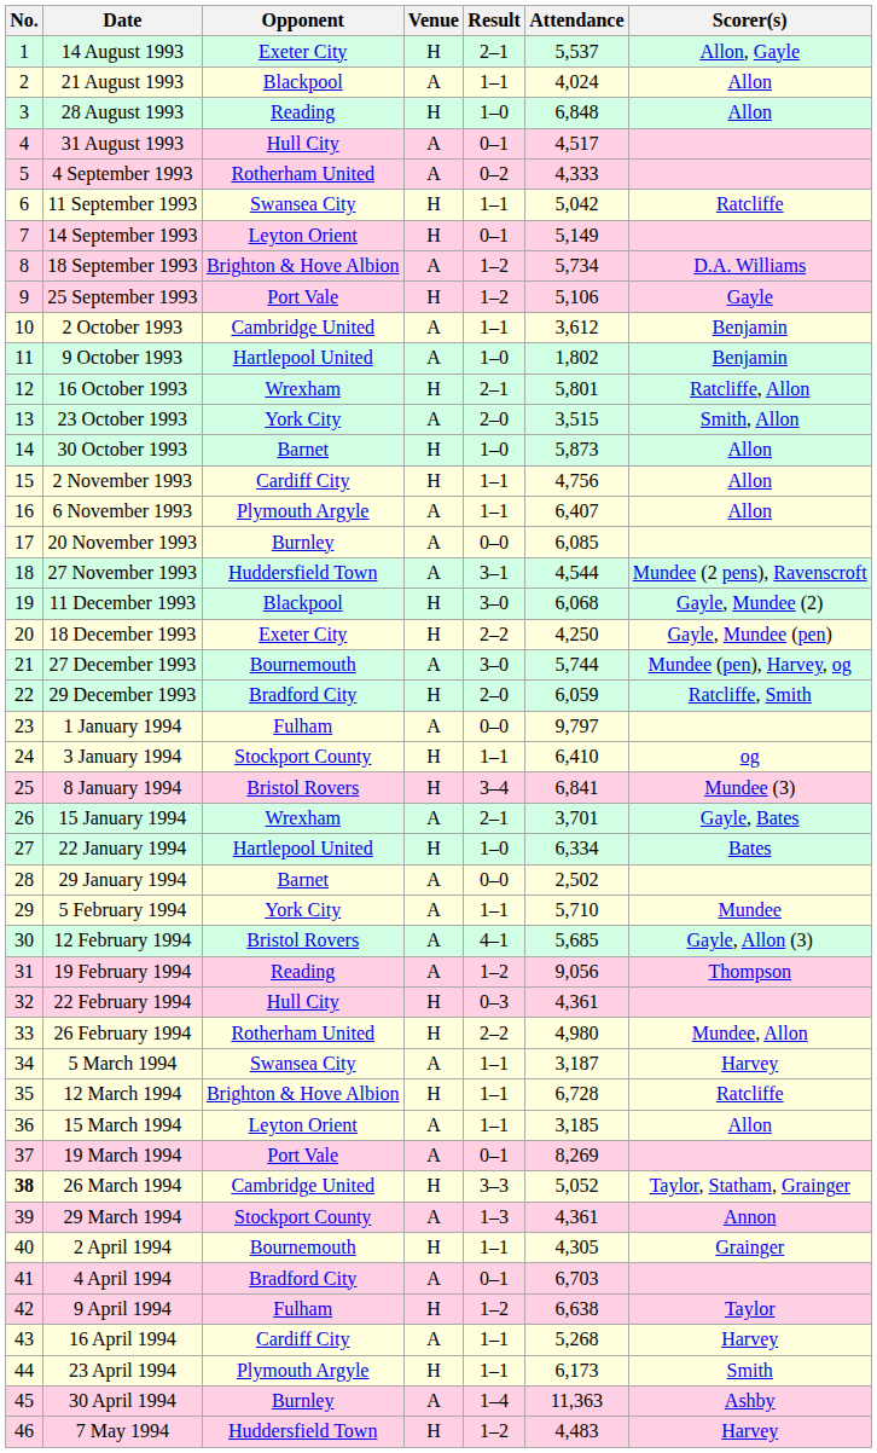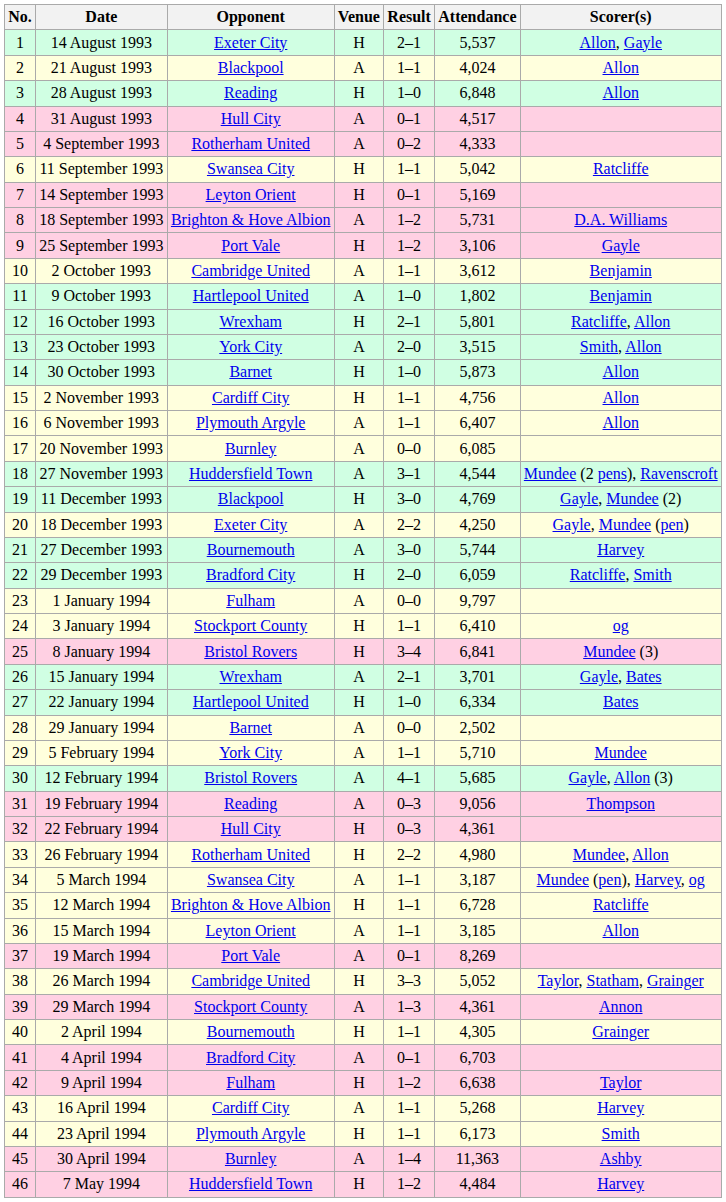 <table class="wikitable sortable" style="text-align:center;">
 <tr>
 <th>No.</th>
 <th>Date</th>
 <th>Opponent</th>
 <th>Venue</th>
 <th>Result</th>
 <th>Attendance</th>
 <th>Scorer(s)</th>
 </tr>
 <tr style="background:#d0ffe3;">
 <td>1</td>
 <td>14 August 1993</td>
 <td><a href='#'>Exeter City</a></td>
 <td>H</td>
 <td>2–1</td>
 <td>5,537</td>
 <td><a href='#'>Allon</a>, <a href='#'>Gayle</a></td>
 </tr>
 <tr style="background:#ffd;">
 <td>2</td>
 <td>21 August 1993</td>
 <td><a href='#'>Blackpool</a></td>
 <td>A</td>
 <td>1–1</td>
 <td>4,024</td>
 <td><a href='#'>Allon</a></td>
 </tr>
 <tr style="background:#d0ffe3;">
 <td>3</td>
 <td>28 August 1993</td>
 <td><a href='#'>Reading</a></td>
 <td>H</td>
 <td>1–0</td>
 <td>6,848</td>
 <td><a href='#'>Allon</a></td>
 </tr>
 <tr style="background:#ffd0e3;">
 <td>4</td>
 <td>31 August 1993</td>
 <td><a href='#'>Hull City</a></td>
 <td>A</td>
 <td>0–1</td>
 <td>4,517</td>
 <td></td>
 </tr>
 <tr style="background:#ffd0e3;">
 <td>5</td>
 <td>4 September 1993</td>
 <td><a href='#'>Rotherham United</a></td>
 <td>A</td>
 <td>0–2</td>
 <td>4,333</td>
 <td></td>
 </tr>
 <tr style="background:#ffd;">
 <td>6</td>
 <td>11 September 1993</td>
 <td><a href='#'>Swansea City</a></td>
 <td>H</td>
 <td>1–1</td>
 <td>5,042</td>
 <td><a href='#'>Ratcliffe</a></td>
 </tr>
 <tr style="background:#ffd0e3;">
 <td>7</td>
 <td>14 September 1993</td>
 <td><a href='#'>Leyton Orient</a></td>
 <td>H</td>
 <td>0–1</td>
-<td>5,149</td>
+<td>5,169</td>
 <td></td>
 </tr>
 <tr style="background:#ffd0e3;">
 <td>8</td>
 <td>18 September 1993</td>
 <td><a href='#'>Brighton & Hove Albion</a></td>
 <td>A</td>
 <td>1–2</td>
-<td>5,734</td>
+<td>5,731</td>
 <td><a href='#'>D.A. Williams</a></td>
 </tr>
 <tr style="background:#ffd0e3;">
 <td>9</td>
 <td>25 September 1993</td>
 <td><a href='#'>Port Vale</a></td>
 <td>H</td>
 <td>1–2</td>
-<td>5,106</td>
+<td>3,106</td>
 <td><a href='#'>Gayle</a></td>
 </tr>
 <tr style="background:#ffd;">
 <td>10</td>
 <td>2 October 1993</td>
 <td><a href='#'>Cambridge United</a></td>
 <td>A</td>
 <td>1–1</td>
 <td>3,612</td>
 <td><a href='#'>Benjamin</a></td>
 </tr>
 <tr style="background:#d0ffe3;">
 <td>11</td>
 <td>9 October 1993</td>
 <td><a href='#'>Hartlepool United</a></td>
 <td>A</td>
 <td>1–0</td>
 <td>1,802</td>
 <td><a href='#'>Benjamin</a></td>
 </tr>
 <tr style="background:#d0ffe3;">
 <td>12</td>
 <td>16 October 1993</td>
 <td><a href='#'>Wrexham</a></td>
 <td>H</td>
 <td>2–1</td>
 <td>5,801</td>
 <td><a href='#'>Ratcliffe</a>, <a href='#'>Allon</a></td>
 </tr>
 <tr style="background:#d0ffe3;">
 <td>13</td>
 <td>23 October 1993</td>
 <td><a href='#'>York City</a></td>
 <td>A</td>
 <td>2–0</td>
 <td>3,515</td>
 <td><a href='#'>Smith</a>, <a href='#'>Allon</a></td>
 </tr>
 <tr style="background:#d0ffe3;">
 <td>14</td>
 <td>30 October 1993</td>
 <td><a href='#'>Barnet</a></td>
 <td>H</td>
 <td>1–0</td>
 <td>5,873</td>
 <td><a href='#'>Allon</a></td>
 </tr>
 <tr style="background:#ffd;">
 <td>15</td>
 <td>2 November 1993</td>
 <td><a href='#'>Cardiff City</a></td>
 <td>H</td>
 <td>1–1</td>
 <td>4,756</td>
 <td><a href='#'>Allon</a></td>
 </tr>
 <tr style="background:#ffd;">
 <td>16</td>
 <td>6 November 1993</td>
 <td><a href='#'>Plymouth Argyle</a></td>
 <td>A</td>
 <td>1–1</td>
 <td>6,407</td>
 <td><a href='#'>Allon</a></td>
 </tr>
 <tr style="background:#ffd;">
 <td>17</td>
 <td>20 November 1993</td>
 <td><a href='#'>Burnley</a></td>
 <td>A</td>
 <td>0–0</td>
 <td>6,085</td>
 <td></td>
 </tr>
 <tr style="background:#d0ffe3;">
 <td>18</td>
 <td>27 November 1993</td>
 <td><a href='#'>Huddersfield Town</a></td>
 <td>A</td>
 <td>3–1</td>
 <td>4,544</td>
 <td><a href='#'>Mundee</a> (2 <a href='#'>pens</a>), <a href='#'>Ravenscroft</a></td>
 </tr>
 <tr style="background:#d0ffe3;">
 <td>19</td>
 <td>11 December 1993</td>
 <td><a href='#'>Blackpool</a></td>
 <td>H</td>
 <td>3–0</td>
-<td>6,068</td>
+<td>4,769</td>
 <td><a href='#'>Gayle</a>, <a href='#'>Mundee</a> (2)</td>
 </tr>
 <tr style="background:#ffd;">
 <td>20</td>
 <td>18 December 1993</td>
 <td><a href='#'>Exeter City</a></td>
-<td>H</td>
+<td>A</td>
 <td>2–2</td>
 <td>4,250</td>
 <td><a href='#'>Gayle</a>, <a href='#'>Mundee</a> (<a href='#'>pen</a>)</td>
 </tr>
 <tr style="background:#d0ffe3;">
 <td>21</td>
 <td>27 December 1993</td>
 <td><a href='#'>Bournemouth</a></td>
 <td>A</td>
 <td>3–0</td>
 <td>5,744</td>
-<td><a href='#'>Mundee</a> (<a href='#'>pen</a>), <a href='#'>Harvey</a>, <a href='#'>og</a></td>
+<td><a href='#'>Harvey</a></td>
 </tr>
 <tr style="background:#d0ffe3;">
 <td>22</td>
 <td>29 December 1993</td>
 <td><a href='#'>Bradford City</a></td>
 <td>H</td>
 <td>2–0</td>
 <td>6,059</td>
 <td><a href='#'>Ratcliffe</a>, <a href='#'>Smith</a></td>
 </tr>
 <tr style="background:#ffd;">
 <td>23</td>
 <td>1 January 1994</td>
 <td><a href='#'>Fulham</a></td>
 <td>A</td>
 <td>0–0</td>
 <td>9,797</td>
 <td></td>
 </tr>
 <tr style="background:#ffd;">
 <td>24</td>
 <td>3 January 1994</td>
 <td><a href='#'>Stockport County</a></td>
 <td>H</td>
 <td>1–1</td>
 <td>6,410</td>
 <td><a href='#'>og</a></td>
 </tr>
 <tr style="background:#ffd0e3;">
 <td>25</td>
 <td>8 January 1994</td>
 <td><a href='#'>Bristol Rovers</a></td>
 <td>H</td>
 <td>3–4</td>
 <td>6,841</td>
 <td><a href='#'>Mundee</a> (3)</td>
 </tr>
 <tr style="background:#d0ffe3;">
 <td>26</td>
 <td>15 January 1994</td>
 <td><a href='#'>Wrexham</a></td>
 <td>A</td>
 <td>2–1</td>
 <td>3,701</td>
 <td><a href='#'>Gayle</a>, <a href='#'>Bates</a></td>
 </tr>
 <tr style="background:#d0ffe3;">
 <td>27</td>
 <td>22 January 1994</td>
 <td><a href='#'>Hartlepool United</a></td>
 <td>H</td>
 <td>1–0</td>
 <td>6,334</td>
 <td><a href='#'>Bates</a></td>
 </tr>
 <tr style="background:#ffd;">
 <td>28</td>
 <td>29 January 1994</td>
 <td><a href='#'>Barnet</a></td>
 <td>A</td>
 <td>0–0</td>
 <td>2,502</td>
 <td></td>
 </tr>
 <tr style="background:#ffd;">
 <td>29</td>
 <td>5 February 1994</td>
 <td><a href='#'>York City</a></td>
 <td>A</td>
 <td>1–1</td>
 <td>5,710</td>
 <td><a href='#'>Mundee</a></td>
 </tr>
 <tr style="background:#d0ffe3;">
 <td>30</td>
 <td>12 February 1994</td>
 <td><a href='#'>Bristol Rovers</a></td>
 <td>A</td>
 <td>4–1</td>
 <td>5,685</td>
 <td><a href='#'>Gayle</a>, <a href='#'>Allon</a> (3)</td>
 </tr>
 <tr style="background:#ffd0e3;">
 <td>31</td>
 <td>19 February 1994</td>
 <td><a href='#'>Reading</a></td>
 <td>A</td>
-<td>1–2</td>
+<td>0–3</td>
 <td>9,056</td>
 <td><a href='#'>Thompson</a></td>
 </tr>
 <tr style="background:#ffd0e3;">
 <td>32</td>
 <td>22 February 1994</td>
 <td><a href='#'>Hull City</a></td>
 <td>H</td>
 <td>0–3</td>
 <td>4,361</td>
 <td></td>
 </tr>
 <tr style="background:#ffd;">
 <td>33</td>
 <td>26 February 1994</td>
 <td><a href='#'>Rotherham United</a></td>
 <td>H</td>
 <td>2–2</td>
 <td>4,980</td>
 <td><a href='#'>Mundee</a>, <a href='#'>Allon</a></td>
 </tr>
 <tr style="background:#ffd;">
 <td>34</td>
 <td>5 March 1994</td>
 <td><a href='#'>Swansea City</a></td>
 <td>A</td>
 <td>1–1</td>
 <td>3,187</td>
-<td><a href='#'>Harvey</a></td>
+<td><a href='#'>Mundee</a> (<a href='#'>pen</a>), <a href='#'>Harvey</a>, <a href='#'>og</a></td>
 </tr>
 <tr style="background:#ffd;">
 <td>35</td>
 <td>12 March 1994</td>
 <td><a href='#'>Brighton & Hove Albion</a></td>
 <td>H</td>
 <td>1–1</td>
 <td>6,728</td>
 <td><a href='#'>Ratcliffe</a></td>
 </tr>
 <tr style="background:#ffd;">
 <td>36</td>
 <td>15 March 1994</td>
 <td><a href='#'>Leyton Orient</a></td>
 <td>A</td>
 <td>1–1</td>
 <td>3,185</td>
 <td><a href='#'>Allon</a></td>
 </tr>
 <tr style="background:#ffd0e3;">
 <td>37</td>
 <td>19 March 1994</td>
 <td><a href='#'>Port Vale</a></td>
 <td>A</td>
 <td>0–1</td>
 <td>8,269</td>
 <td></td>
 </tr>
 <tr style="background:#ffd;">
-<td><strong>38</strong></td>
+<td>38</td>
 <td>26 March 1994</td>
 <td><a href='#'>Cambridge United</a></td>
 <td>H</td>
 <td>3–3</td>
 <td>5,052</td>
 <td><a href='#'>Taylor</a>, <a href='#'>Statham</a>, <a href='#'>Grainger</a></td>
 </tr>
 <tr style="background:#ffd0e3;">
 <td>39</td>
 <td>29 March 1994</td>
 <td><a href='#'>Stockport County</a></td>
 <td>A</td>
 <td>1–3</td>
 <td>4,361</td>
 <td><a href='#'>Annon</a></td>
 </tr>
 <tr style="background:#ffd;">
 <td>40</td>
 <td>2 April 1994</td>
 <td><a href='#'>Bournemouth</a></td>
 <td>H</td>
 <td>1–1</td>
 <td>4,305</td>
 <td><a href='#'>Grainger</a></td>
 </tr>
 <tr style="background:#ffd0e3;">
 <td>41</td>
 <td>4 April 1994</td>
 <td><a href='#'>Bradford City</a></td>
 <td>A</td>
 <td>0–1</td>
 <td>6,703</td>
 <td></td>
 </tr>
 <tr style="background:#ffd0e3;">
 <td>42</td>
 <td>9 April 1994</td>
 <td><a href='#'>Fulham</a></td>
 <td>H</td>
 <td>1–2</td>
 <td>6,638</td>
 <td><a href='#'>Taylor</a></td>
 </tr>
 <tr style="background:#ffd;">
 <td>43</td>
 <td>16 April 1994</td>
 <td><a href='#'>Cardiff City</a></td>
 <td>A</td>
 <td>1–1</td>
 <td>5,268</td>
 <td><a href='#'>Harvey</a></td>
 </tr>
 <tr style="background:#ffd;">
 <td>44</td>
 <td>23 April 1994</td>
 <td><a href='#'>Plymouth Argyle</a></td>
 <td>H</td>
 <td>1–1</td>
 <td>6,173</td>
 <td><a href='#'>Smith</a></td>
 </tr>
 <tr style="background:#ffd0e3;">
 <td>45</td>
 <td>30 April 1994</td>
 <td><a href='#'>Burnley</a></td>
 <td>A</td>
 <td>1–4</td>
 <td>11,363</td>
 <td><a href='#'>Ashby</a></td>
 </tr>
 <tr style="background:#ffd0e3;">
 <td>46</td>
 <td>7 May 1994</td>
 <td><a href='#'>Huddersfield Town</a></td>
 <td>H</td>
 <td>1–2</td>
-<td>4,483</td>
+<td>4,484</td>
 <td><a href='#'>Harvey</a></td>
 </tr>
 </table>
